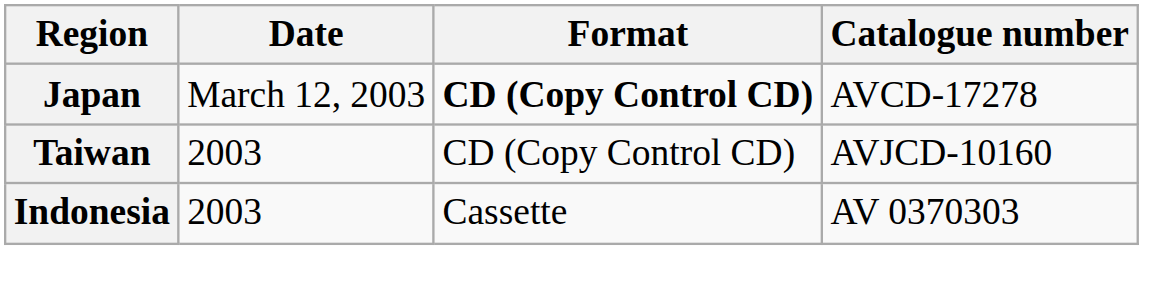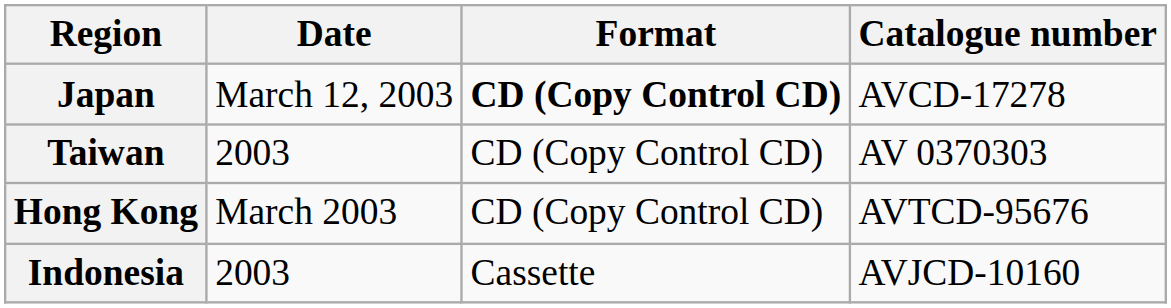 <table class="wikitable plainrowheaders">
 <tr>
 <th>Region</th>
 <th>Date</th>
 <th>Format</th>
 <th>Catalogue number</th>
 </tr>
 <tr>
 <th scope="row">Japan</th>
 <td>March 12, 2003</td>
 <td><strong>CD (Copy Control CD)</strong></td>
 <td>AVCD-17278</td>
 </tr>
 <tr>
 <th scope="row">Taiwan</th>
 <td>2003</td>
 <td>CD (Copy Control CD)</td>
-<td>AVJCD-10160</td>
+<td>AV 0370303</td>
+</tr>
+<tr>
+<th scope="row">Hong Kong</th>
+<td>March 2003</td>
+<td>CD (Copy Control CD)</td>
+<td>AVTCD-95676</td>
 </tr>
 <tr>
 <th scope="row">Indonesia</th>
 <td>2003</td>
 <td>Cassette</td>
-<td>AV 0370303</td>
+<td>AVJCD-10160</td>
 </tr>
 </table>
